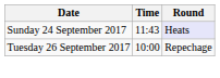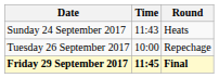 <table class="wikitable">
 <tr>
 <th>Date</th>
 <th>Time</th>
 <th>Round</th>
 </tr>
 <tr>
 <td>Sunday 24 September 2017</td>
 <td>11:43</td>
-<td style="background: lavender;">Heats</td>
+<td>Heats</td>
 </tr>
 <tr>
 <td>Tuesday 26 September 2017</td>
 <td>10:00</td>
 <td>Repechage</td>
 </tr>
+<tr>
+<td style=background:lemonchiffon><strong>Friday 29 September 2017</strong></td>
+<td style=background:lemonchiffon><strong>11:45</strong></td>
+<td style=background:lemonchiffon><strong>Final</strong></td>
+</tr>
 </table>
